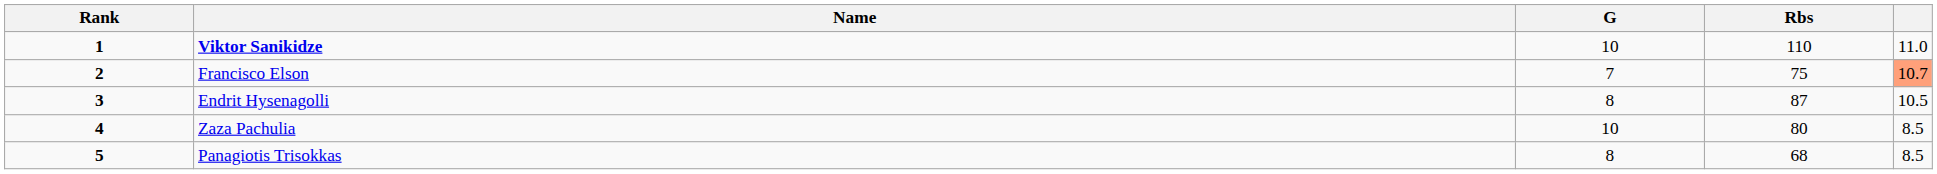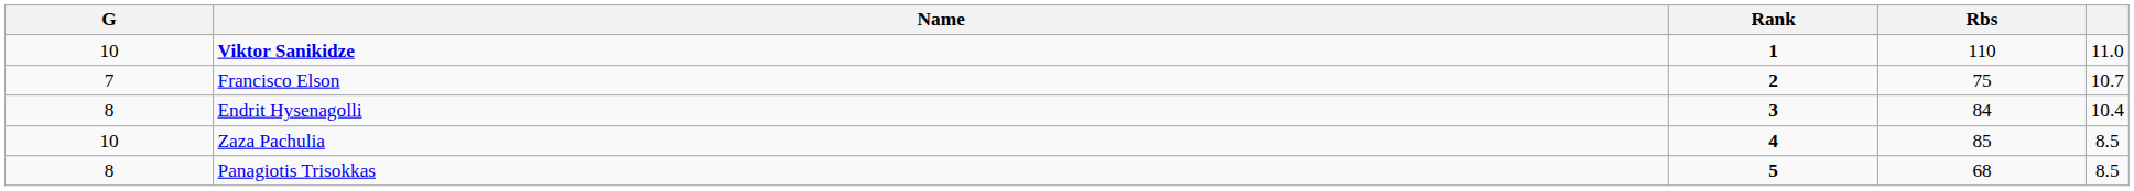 <table class="wikitable" style="width:90%;">
 <tr>
+<th style="width:10%;">G</th>
+<th style="width:70%;">Name</th>
 <th style="width:10%;">Rank</th>
-<th style="width:70%;">Name</th>
-<th style="width:10%;">G</th>
 <th style="width:10%;">Rbs</th>
 <th style="width:10%;"></th>
 </tr>
 <tr align=center>
+<td>10</td>
+<td align=left><strong> <a href='#'>Viktor Sanikidze</a></strong></td>
 <td><strong>1</strong></td>
-<td align=left><strong> <a href='#'>Viktor Sanikidze</a></strong></td>
-<td>10</td>
 <td>110</td>
 <td>11.0</td>
 </tr>
 <tr align=center>
+<td>7</td>
+<td align=left> <a href='#'>Francisco Elson</a></td>
 <td><strong>2</strong></td>
-<td align=left> <a href='#'>Francisco Elson</a></td>
-<td>7</td>
 <td>75</td>
-<td style="background: lightsalmon;">10.7</td>
+<td>10.7</td>
 </tr>
 <tr align=center>
+<td>8</td>
+<td align=left> <a href='#'>Endrit Hysenagolli</a></td>
 <td><strong>3</strong></td>
-<td align=left> <a href='#'>Endrit Hysenagolli</a></td>
-<td>8</td>
-<td>87</td>
-<td>10.5</td>
+<td>84</td>
+<td>10.4</td>
 </tr>
 <tr align=center>
+<td>10</td>
+<td align=left> <a href='#'>Zaza Pachulia</a></td>
 <td><strong>4</strong></td>
-<td align=left> <a href='#'>Zaza Pachulia</a></td>
-<td>10</td>
-<td>80</td>
+<td>85</td>
 <td>8.5</td>
 </tr>
 <tr align=center>
+<td>8</td>
+<td align=left> <a href='#'>Panagiotis Trisokkas</a></td>
 <td><strong>5</strong></td>
-<td align=left> <a href='#'>Panagiotis Trisokkas</a></td>
-<td>8</td>
 <td>68</td>
 <td>8.5</td>
 </tr>
 </table>
